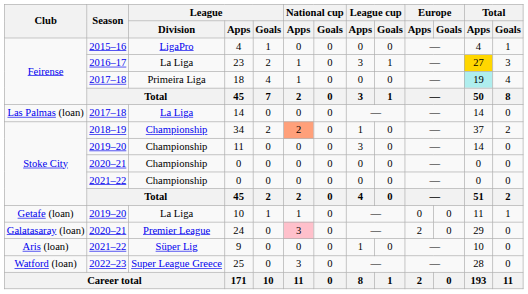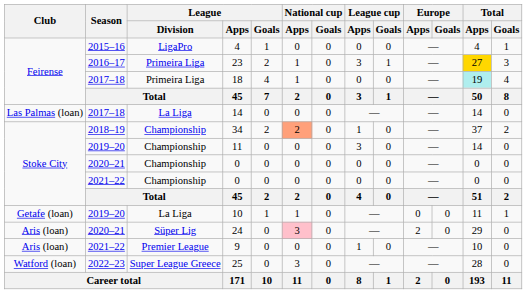 <table class="wikitable" style="text-align:center">
 <tr>
 <th rowspan="2">Club</th>
 <th rowspan="2">Season</th>
 <th colspan="3">League</th>
 <th colspan="2">National cup</th>
 <th colspan="2">League cup</th>
 <th colspan="2">Europe</th>
 <th colspan="2">Total</th>
 </tr>
 <tr>
 <th>Division</th>
 <th>Apps</th>
 <th>Goals</th>
 <th>Apps</th>
 <th>Goals</th>
 <th>Apps</th>
 <th>Goals</th>
 <th>Apps</th>
 <th>Goals</th>
 <th>Apps</th>
 <th>Goals</th>
 </tr>
 <tr>
 <td rowspan="4"><a href='#'>Feirense</a></td>
 <td><a href='#'>2015–16</a></td>
 <td><a href='#'>LigaPro</a></td>
 <td>4</td>
 <td>1</td>
 <td>0</td>
 <td>0</td>
 <td>0</td>
 <td>0</td>
 <td colspan="2">—</td>
 <td>4</td>
 <td>1</td>
 </tr>
 <tr>
 <td><a href='#'>2016–17</a></td>
-<td>La Liga</td>
+<td><a href='#'>Primeira Liga</a></td>
 <td>23</td>
 <td>2</td>
 <td>1</td>
 <td>0</td>
 <td>3</td>
 <td>1</td>
 <td colspan="2">—</td>
 <td style="background: gold;">27</td>
 <td>3</td>
 </tr>
 <tr>
 <td><a href='#'>2017–18</a></td>
 <td>Primeira Liga</td>
 <td>18</td>
 <td>4</td>
 <td>1</td>
 <td>0</td>
 <td>0</td>
 <td>0</td>
 <td colspan="2">—</td>
 <td style="background: paleturquoise;">19</td>
 <td>4</td>
 </tr>
 <tr>
 <th colspan="2">Total</th>
 <th>45</th>
 <th>7</th>
 <th>2</th>
 <th>0</th>
 <th>3</th>
 <th>1</th>
 <th colspan="2">—</th>
 <th>50</th>
 <th>8</th>
 </tr>
 <tr>
 <td><a href='#'>Las Palmas</a> (loan)</td>
 <td><a href='#'>2017–18</a></td>
 <td><a href='#'>La Liga</a></td>
 <td>14</td>
 <td>0</td>
 <td>0</td>
 <td>0</td>
 <td colspan="2">—</td>
 <td colspan="2">—</td>
 <td>14</td>
 <td>0</td>
 </tr>
 <tr>
 <td rowspan="5"><a href='#'>Stoke City</a></td>
 <td><a href='#'>2018–19</a></td>
 <td><a href='#'>Championship</a></td>
 <td>34</td>
 <td>2</td>
 <td style="background: lightsalmon;">2</td>
 <td>0</td>
 <td>1</td>
 <td>0</td>
 <td colspan="2">—</td>
 <td>37</td>
 <td>2</td>
 </tr>
 <tr>
 <td><a href='#'>2019–20</a></td>
 <td>Championship</td>
 <td>11</td>
 <td>0</td>
 <td>0</td>
 <td>0</td>
 <td>3</td>
 <td>0</td>
 <td colspan="2">—</td>
 <td>14</td>
 <td>0</td>
 </tr>
 <tr>
 <td><a href='#'>2020–21</a></td>
 <td>Championship</td>
 <td>0</td>
 <td>0</td>
 <td>0</td>
 <td>0</td>
 <td>0</td>
 <td>0</td>
 <td colspan="2">—</td>
 <td>0</td>
 <td>0</td>
 </tr>
 <tr>
 <td><a href='#'>2021–22</a></td>
 <td>Championship</td>
 <td>0</td>
 <td>0</td>
 <td>0</td>
 <td>0</td>
 <td>0</td>
 <td>0</td>
 <td colspan="2">—</td>
 <td>0</td>
 <td>0</td>
 </tr>
 <tr>
 <th colspan="2">Total</th>
 <th>45</th>
 <th>2</th>
 <th>2</th>
 <th>0</th>
 <th>4</th>
 <th>0</th>
 <th colspan="2">—</th>
 <th>51</th>
 <th>2</th>
 </tr>
 <tr>
 <td><a href='#'>Getafe</a> (loan)</td>
 <td><a href='#'>2019–20</a></td>
 <td>La Liga</td>
 <td>10</td>
 <td>1</td>
 <td>1</td>
 <td>0</td>
 <td colspan="2">—</td>
 <td>0</td>
 <td>0</td>
 <td>11</td>
 <td>1</td>
 </tr>
 <tr>
-<td><a href='#'>Galatasaray</a> (loan)</td>
+<td><a href='#'>Aris</a> (loan)</td>
 <td><a href='#'>2020–21</a></td>
-<td><a href='#'>Premier League</a></td>
+<td><a href='#'>Süper Lig</a></td>
 <td>24</td>
 <td>0</td>
 <td style="background: pink;">3</td>
 <td>0</td>
 <td colspan="2">—</td>
 <td>2</td>
 <td>0</td>
 <td>29</td>
 <td>0</td>
 </tr>
 <tr>
 <td><a href='#'>Aris</a> (loan)</td>
 <td><a href='#'>2021–22</a></td>
-<td><a href='#'>Süper Lig</a></td>
+<td><a href='#'>Premier League</a></td>
 <td>9</td>
 <td>0</td>
 <td>0</td>
 <td>0</td>
 <td>1</td>
 <td>0</td>
 <td colspan="2">—</td>
 <td>10</td>
 <td>0</td>
 </tr>
 <tr>
 <td><a href='#'>Watford</a> (loan)</td>
 <td><a href='#'>2022–23</a></td>
 <td><a href='#'>Super League Greece</a></td>
 <td>25</td>
 <td>0</td>
 <td>3</td>
 <td>0</td>
 <td colspan="2">—</td>
 <td colspan="2">—</td>
 <td>28</td>
 <td>0</td>
 </tr>
 <tr>
 <th colspan="3">Career total</th>
 <th>171</th>
 <th>10</th>
 <th>11</th>
 <th>0</th>
 <th>8</th>
 <th>1</th>
 <th>2</th>
 <th>0</th>
 <th>193</th>
 <th>11</th>
 </tr>
 </table>
